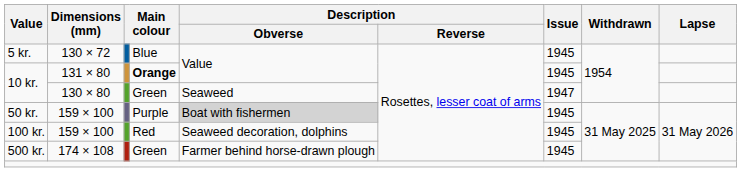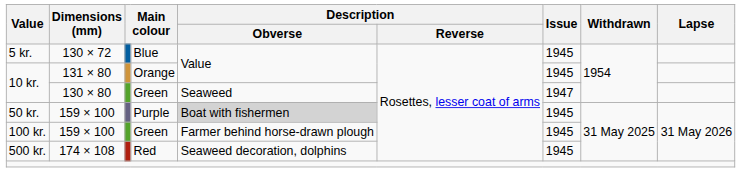 <table class="wikitable" style="margin:auto; font-size:90%; border-width:1px;">
 <tr>
 <th rowspan=2>Value</th>
 <th rowspan=2>Dimensions<br>(mm)</th>
 <th rowspan=2 colspan=2>Main<br>colour</th>
 <th colspan=2>Description</th>
 <th rowspan=2>Issue</th>
 <th rowspan=2>Withdrawn</th>
 <th rowspan=2>Lapse</th>
 </tr>
 <tr>
 <th>Obverse</th>
 <th>Reverse</th>
 </tr>
 <tr>
 <td>5 kr.</td>
 <td align=center>130 × 72</td>
 <td style="background:#025ea0;"></td>
 <td>Blue</td>
 <td rowspan=2>Value</td>
 <td rowspan=6>Rosettes, <a href='#'>lesser coat of arms</a></td>
 <td>1945</td>
 <td rowspan=3>1954</td>
 <td></td>
 </tr>
 <tr>
 <td rowspan=2>10 kr.</td>
 <td align=center>131 × 80</td>
 <td style="background:#cf943a;"></td>
-<td><strong>Orange</strong></td>
+<td>Orange</td>
 <td>1945</td>
 <td></td>
 </tr>
 <tr>
 <td align=center>130 × 80</td>
 <td style="background:#53a32a;"></td>
 <td>Green</td>
 <td>Seaweed</td>
 <td>1947</td>
 </tr>
 <tr>
 <td>50 kr.</td>
 <td align=center>159 × 100</td>
 <td style="background:#656182;"></td>
 <td>Purple</td>
 <td style="background: lightgrey;">Boat with fishermen</td>
 <td>1945</td>
 <td rowspan=3>31 May 2025</td>
 <td rowspan=3>31 May 2026</td>
 </tr>
 <tr>
 <td>100 kr.</td>
 <td align=center>159 × 100</td>
 <td style="background:#53a32a;"></td>
-<td>Red</td>
-<td>Seaweed decoration, dolphins</td>
+<td>Green</td>
+<td>Farmer behind horse-drawn plough</td>
 <td>1945</td>
 </tr>
 <tr>
 <td>500 kr.</td>
 <td align=center>174 × 108</td>
 <td style="background:#b01f0f;"></td>
-<td>Green</td>
-<td>Farmer behind horse-drawn plough</td>
+<td>Red</td>
+<td>Seaweed decoration, dolphins</td>
 <td>1945</td>
 </tr>
 <tr>
 <td colspan=9></td>
 </tr>
 </table>
